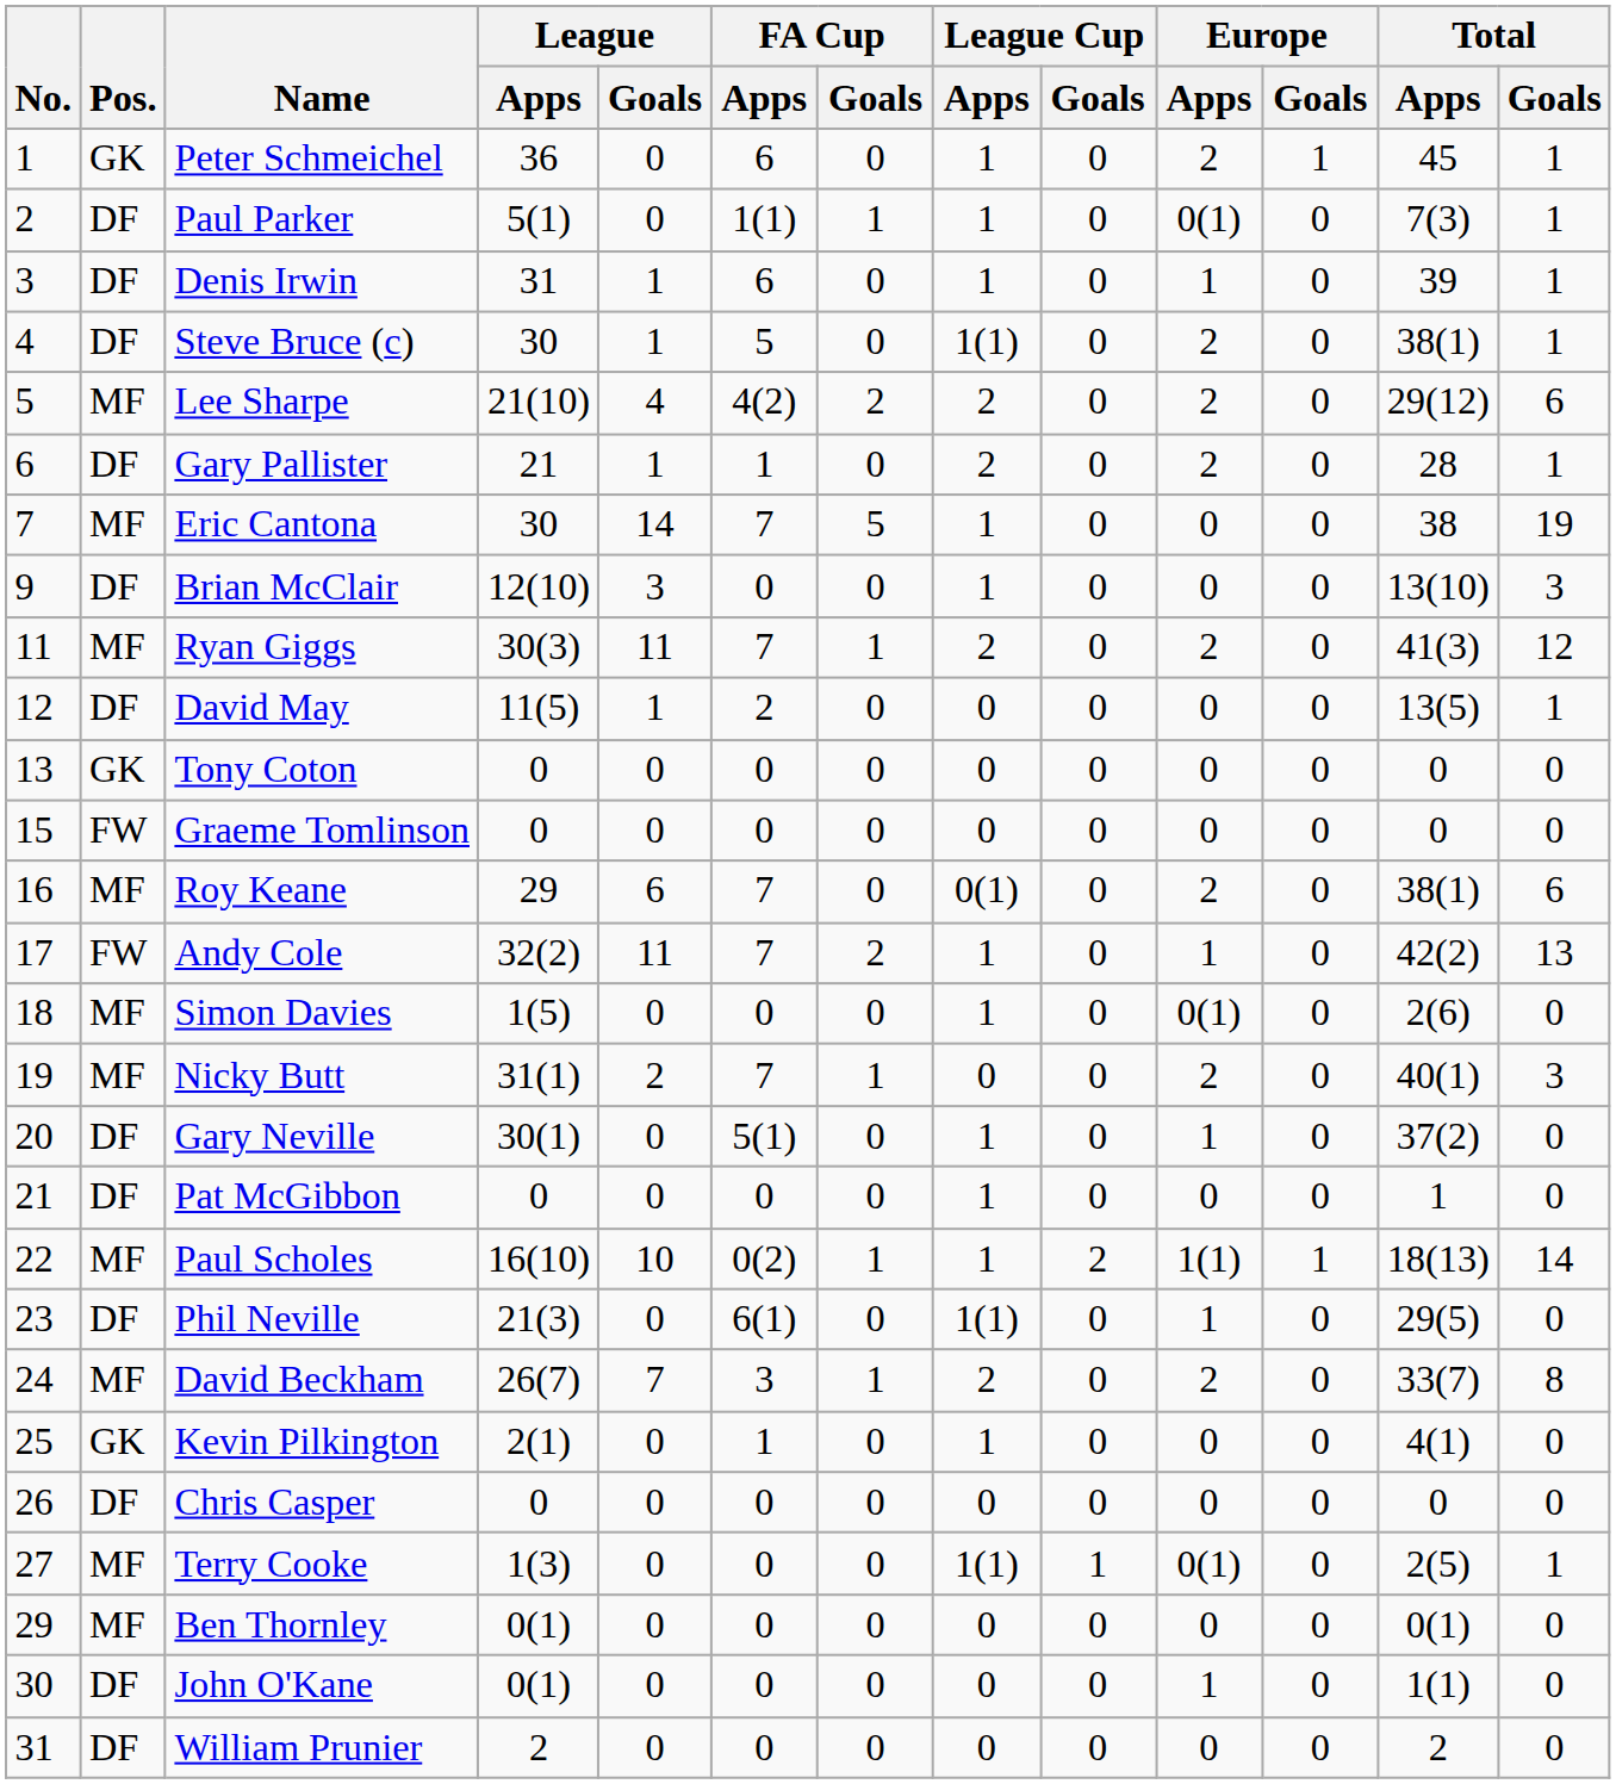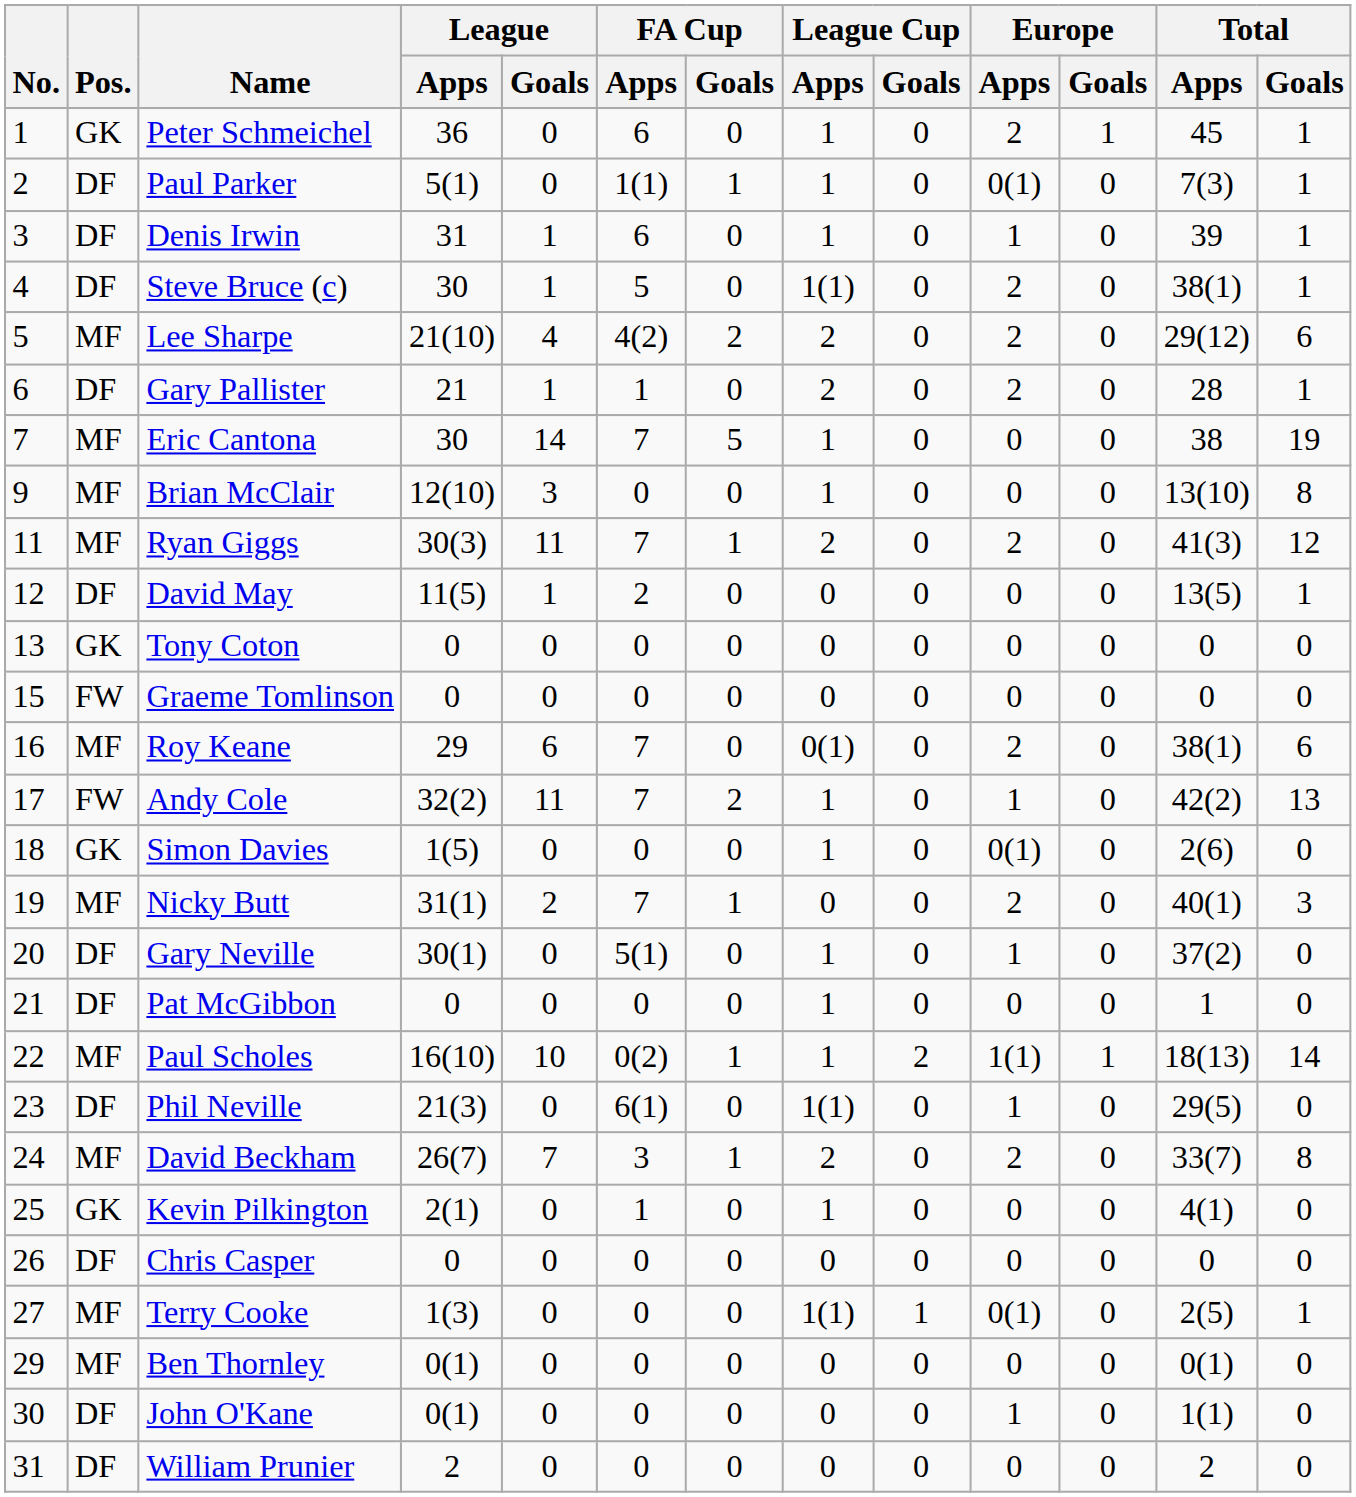 <table class="wikitable" style="text-align:center">
 <tr>
 <th rowspan="2" valign="bottom">No.</th>
 <th rowspan="2" valign="bottom">Pos.</th>
 <th rowspan="2" valign="bottom">Name</th>
 <th colspan="2" width="85">League</th>
 <th colspan="2" width="85">FA Cup</th>
 <th colspan="2" width="85">League Cup</th>
 <th colspan="2" width="85">Europe</th>
 <th colspan="2" width="85">Total</th>
 </tr>
 <tr>
 <th>Apps</th>
 <th>Goals</th>
 <th>Apps</th>
 <th>Goals</th>
 <th>Apps</th>
 <th>Goals</th>
 <th>Apps</th>
 <th>Goals</th>
 <th>Apps</th>
 <th>Goals</th>
 </tr>
 <tr>
 <td align=left>1</td>
 <td align=left>GK</td>
 <td align=left> <a href='#'>Peter Schmeichel</a></td>
 <td>36</td>
 <td>0</td>
 <td>6</td>
 <td>0</td>
 <td>1</td>
 <td>0</td>
 <td>2</td>
 <td>1</td>
 <td>45</td>
 <td>1</td>
 </tr>
 <tr>
 <td align=left>2</td>
 <td align=left>DF</td>
 <td align=left> <a href='#'>Paul Parker</a></td>
 <td>5(1)</td>
 <td>0</td>
 <td>1(1)</td>
 <td>1</td>
 <td>1</td>
 <td>0</td>
 <td>0(1)</td>
 <td>0</td>
 <td>7(3)</td>
 <td>1</td>
 </tr>
 <tr>
 <td align=left>3</td>
 <td align=left>DF</td>
 <td align=left> <a href='#'>Denis Irwin</a></td>
 <td>31</td>
 <td>1</td>
 <td>6</td>
 <td>0</td>
 <td>1</td>
 <td>0</td>
 <td>1</td>
 <td>0</td>
 <td>39</td>
 <td>1</td>
 </tr>
 <tr>
 <td align=left>4</td>
 <td align=left>DF</td>
 <td align=left> <a href='#'>Steve Bruce</a> (<a href='#'>c</a>)</td>
 <td>30</td>
 <td>1</td>
 <td>5</td>
 <td>0</td>
 <td>1(1)</td>
 <td>0</td>
 <td>2</td>
 <td>0</td>
 <td>38(1)</td>
 <td>1</td>
 </tr>
 <tr>
 <td align=left>5</td>
 <td align=left>MF</td>
 <td align=left> <a href='#'>Lee Sharpe</a></td>
 <td>21(10)</td>
 <td>4</td>
 <td>4(2)</td>
 <td>2</td>
 <td>2</td>
 <td>0</td>
 <td>2</td>
 <td>0</td>
 <td>29(12)</td>
 <td>6</td>
 </tr>
 <tr>
 <td align=left>6</td>
 <td align=left>DF</td>
 <td align=left> <a href='#'>Gary Pallister</a></td>
 <td>21</td>
 <td>1</td>
 <td>1</td>
 <td>0</td>
 <td>2</td>
 <td>0</td>
 <td>2</td>
 <td>0</td>
 <td>28</td>
 <td>1</td>
 </tr>
 <tr>
 <td align=left>7</td>
 <td align=left>MF</td>
 <td align=left> <a href='#'>Eric Cantona</a></td>
 <td>30</td>
 <td>14</td>
 <td>7</td>
 <td>5</td>
 <td>1</td>
 <td>0</td>
 <td>0</td>
 <td>0</td>
 <td>38</td>
 <td>19</td>
 </tr>
 <tr>
 <td align=left>9</td>
-<td align=left>DF</td>
+<td align=left>MF</td>
 <td align=left> <a href='#'>Brian McClair</a></td>
 <td>12(10)</td>
 <td>3</td>
 <td>0</td>
 <td>0</td>
 <td>1</td>
 <td>0</td>
 <td>0</td>
 <td>0</td>
 <td>13(10)</td>
-<td>3</td>
+<td>8</td>
 </tr>
 <tr>
 <td align=left>11</td>
 <td align=left>MF</td>
 <td align=left> <a href='#'>Ryan Giggs</a></td>
 <td>30(3)</td>
 <td>11</td>
 <td>7</td>
 <td>1</td>
 <td>2</td>
 <td>0</td>
 <td>2</td>
 <td>0</td>
 <td>41(3)</td>
 <td>12</td>
 </tr>
 <tr>
 <td align=left>12</td>
 <td align=left>DF</td>
 <td align=left> <a href='#'>David May</a></td>
 <td>11(5)</td>
 <td>1</td>
 <td>2</td>
 <td>0</td>
 <td>0</td>
 <td>0</td>
 <td>0</td>
 <td>0</td>
 <td>13(5)</td>
 <td>1</td>
 </tr>
 <tr>
 <td align=left>13</td>
 <td align=left>GK</td>
 <td align=left> <a href='#'>Tony Coton</a></td>
 <td>0</td>
 <td>0</td>
 <td>0</td>
 <td>0</td>
 <td>0</td>
 <td>0</td>
 <td>0</td>
 <td>0</td>
 <td>0</td>
 <td>0</td>
 </tr>
 <tr>
 <td align=left>15</td>
 <td align=left>FW</td>
 <td align=left> <a href='#'>Graeme Tomlinson</a></td>
 <td>0</td>
 <td>0</td>
 <td>0</td>
 <td>0</td>
 <td>0</td>
 <td>0</td>
 <td>0</td>
 <td>0</td>
 <td>0</td>
 <td>0</td>
 </tr>
 <tr>
 <td align=left>16</td>
 <td align=left>MF</td>
 <td align=left> <a href='#'>Roy Keane</a></td>
 <td>29</td>
 <td>6</td>
 <td>7</td>
 <td>0</td>
 <td>0(1)</td>
 <td>0</td>
 <td>2</td>
 <td>0</td>
 <td>38(1)</td>
 <td>6</td>
 </tr>
 <tr>
 <td align=left>17</td>
 <td align=left>FW</td>
 <td align=left> <a href='#'>Andy Cole</a></td>
 <td>32(2)</td>
 <td>11</td>
 <td>7</td>
 <td>2</td>
 <td>1</td>
 <td>0</td>
 <td>1</td>
 <td>0</td>
 <td>42(2)</td>
 <td>13</td>
 </tr>
 <tr>
 <td align=left>18</td>
-<td align=left>MF</td>
+<td align=left>GK</td>
 <td align=left> <a href='#'>Simon Davies</a></td>
 <td>1(5)</td>
 <td>0</td>
 <td>0</td>
 <td>0</td>
 <td>1</td>
 <td>0</td>
 <td>0(1)</td>
 <td>0</td>
 <td>2(6)</td>
 <td>0</td>
 </tr>
 <tr>
 <td align=left>19</td>
 <td align=left>MF</td>
 <td align=left> <a href='#'>Nicky Butt</a></td>
 <td>31(1)</td>
 <td>2</td>
 <td>7</td>
 <td>1</td>
 <td>0</td>
 <td>0</td>
 <td>2</td>
 <td>0</td>
 <td>40(1)</td>
 <td>3</td>
 </tr>
 <tr>
 <td align=left>20</td>
 <td align=left>DF</td>
 <td align=left> <a href='#'>Gary Neville</a></td>
 <td>30(1)</td>
 <td>0</td>
 <td>5(1)</td>
 <td>0</td>
 <td>1</td>
 <td>0</td>
 <td>1</td>
 <td>0</td>
 <td>37(2)</td>
 <td>0</td>
 </tr>
 <tr>
 <td align=left>21</td>
 <td align=left>DF</td>
 <td align=left> <a href='#'>Pat McGibbon</a></td>
 <td>0</td>
 <td>0</td>
 <td>0</td>
 <td>0</td>
 <td>1</td>
 <td>0</td>
 <td>0</td>
 <td>0</td>
 <td>1</td>
 <td>0</td>
 </tr>
 <tr>
 <td align=left>22</td>
 <td align=left>MF</td>
 <td align=left> <a href='#'>Paul Scholes</a></td>
 <td>16(10)</td>
 <td>10</td>
 <td>0(2)</td>
 <td>1</td>
 <td>1</td>
 <td>2</td>
 <td>1(1)</td>
 <td>1</td>
 <td>18(13)</td>
 <td>14</td>
 </tr>
 <tr>
 <td align=left>23</td>
 <td align=left>DF</td>
 <td align=left> <a href='#'>Phil Neville</a></td>
 <td>21(3)</td>
 <td>0</td>
 <td>6(1)</td>
 <td>0</td>
 <td>1(1)</td>
 <td>0</td>
 <td>1</td>
 <td>0</td>
 <td>29(5)</td>
 <td>0</td>
 </tr>
 <tr>
 <td align=left>24</td>
 <td align=left>MF</td>
 <td align=left> <a href='#'>David Beckham</a></td>
 <td>26(7)</td>
 <td>7</td>
 <td>3</td>
 <td>1</td>
 <td>2</td>
 <td>0</td>
 <td>2</td>
 <td>0</td>
 <td>33(7)</td>
 <td>8</td>
 </tr>
 <tr>
 <td align=left>25</td>
 <td align=left>GK</td>
 <td align=left> <a href='#'>Kevin Pilkington</a></td>
 <td>2(1)</td>
 <td>0</td>
 <td>1</td>
 <td>0</td>
 <td>1</td>
 <td>0</td>
 <td>0</td>
 <td>0</td>
 <td>4(1)</td>
 <td>0</td>
 </tr>
 <tr>
 <td align=left>26</td>
 <td align=left>DF</td>
 <td align=left> <a href='#'>Chris Casper</a></td>
 <td>0</td>
 <td>0</td>
 <td>0</td>
 <td>0</td>
 <td>0</td>
 <td>0</td>
 <td>0</td>
 <td>0</td>
 <td>0</td>
 <td>0</td>
 </tr>
 <tr>
 <td align=left>27</td>
 <td align=left>MF</td>
 <td align=left> <a href='#'>Terry Cooke</a></td>
 <td>1(3)</td>
 <td>0</td>
 <td>0</td>
 <td>0</td>
 <td>1(1)</td>
 <td>1</td>
 <td>0(1)</td>
 <td>0</td>
 <td>2(5)</td>
 <td>1</td>
 </tr>
 <tr>
 <td align=left>29</td>
 <td align=left>MF</td>
 <td align=left> <a href='#'>Ben Thornley</a></td>
 <td>0(1)</td>
 <td>0</td>
 <td>0</td>
 <td>0</td>
 <td>0</td>
 <td>0</td>
 <td>0</td>
 <td>0</td>
 <td>0(1)</td>
 <td>0</td>
 </tr>
 <tr>
 <td align=left>30</td>
 <td align=left>DF</td>
 <td align=left> <a href='#'>John O'Kane</a></td>
 <td>0(1)</td>
 <td>0</td>
 <td>0</td>
 <td>0</td>
 <td>0</td>
 <td>0</td>
 <td>1</td>
 <td>0</td>
 <td>1(1)</td>
 <td>0</td>
 </tr>
 <tr>
 <td align=left>31</td>
 <td align=left>DF</td>
 <td align=left> <a href='#'>William Prunier</a></td>
 <td>2</td>
 <td>0</td>
 <td>0</td>
 <td>0</td>
 <td>0</td>
 <td>0</td>
 <td>0</td>
 <td>0</td>
 <td>2</td>
 <td>0</td>
 </tr>
 </table>
